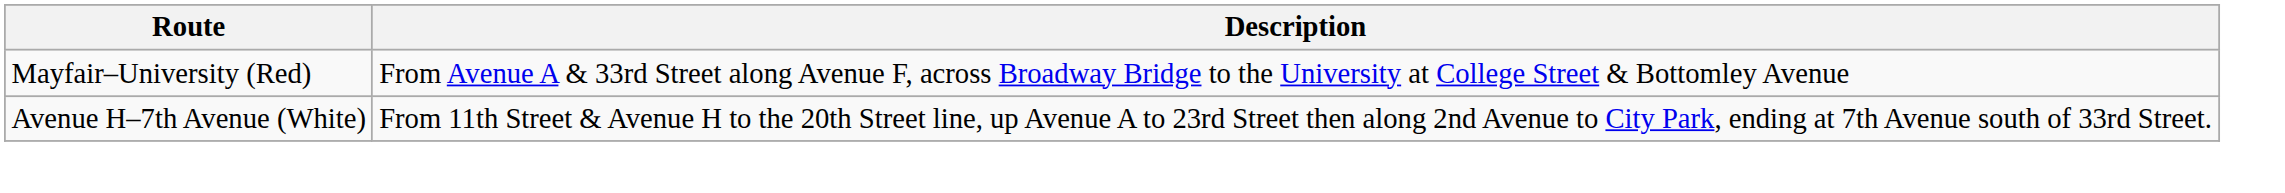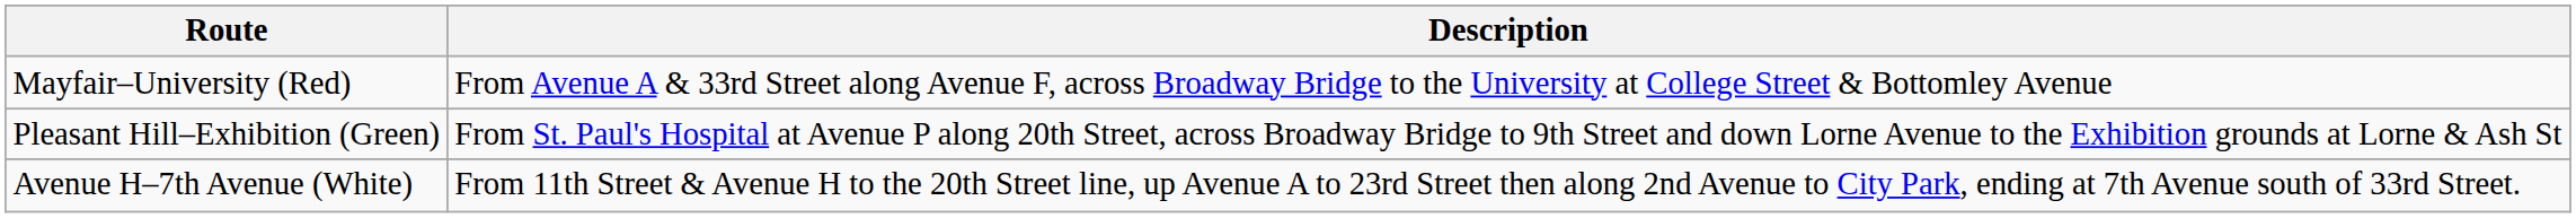 <table class="wikitable sortable">
 <tr>
 <th>Route</th>
 <th>Description</th>
 </tr>
 <tr>
 <td>Mayfair–University (Red)</td>
 <td>From <a href='#'>Avenue A</a> & 33rd Street along Avenue F, across <a href='#'>Broadway Bridge</a> to the <a href='#'>University</a> at <a href='#'>College Street</a> & Bottomley Avenue</td>
 </tr>
 <tr>
+<td>Pleasant Hill–Exhibition (Green)</td>
+<td>From <a href='#'>St. Paul's Hospital</a> at Avenue P along 20th Street, across Broadway Bridge to 9th Street and down Lorne Avenue to the <a href='#'>Exhibition</a> grounds at Lorne & Ash St</td>
+</tr>
+<tr>
 <td>Avenue H–7th Avenue (White)</td>
 <td>From 11th Street & Avenue H to the 20th Street line, up Avenue A to 23rd Street then along 2nd Avenue to <a href='#'>City Park</a>, ending at 7th Avenue south of 33rd Street.</td>
 </tr>
 </table>
